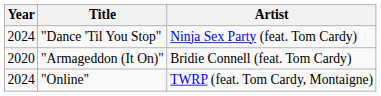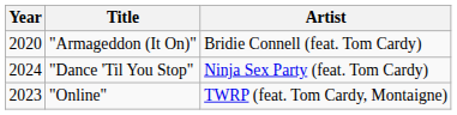 <table class="wikitable">
 <tr>
 <th scope="col" rowspan="1">Year</th>
 <th scope="col" rowspan="1">Title</th>
 <th scope="col" rowspan="1">Artist</th>
-</tr>
-<tr>
-<td>2024</td>
-<td>"Dance 'Til You Stop"</td>
-<td><a href='#'>Ninja Sex Party</a> (feat. Tom Cardy)</td>
 </tr>
 <tr>
 <td>2020</td>
 <td>"Armageddon (It On)"</td>
 <td>Bridie Connell (feat. Tom Cardy)</td>
 </tr>
 <tr>
 <td>2024</td>
+<td>"Dance 'Til You Stop"</td>
+<td><a href='#'>Ninja Sex Party</a> (feat. Tom Cardy)</td>
+</tr>
+<tr>
+<td>2023</td>
 <td>"Online"</td>
 <td><a href='#'>TWRP</a> (feat. Tom Cardy, Montaigne)</td>
 </tr>
 </table>
